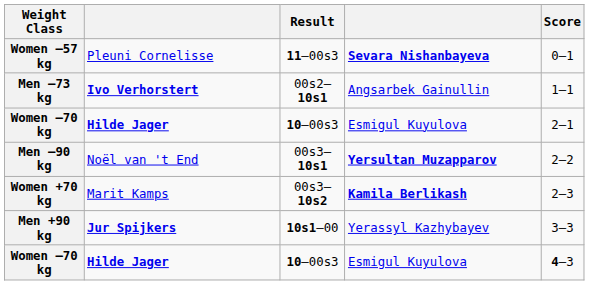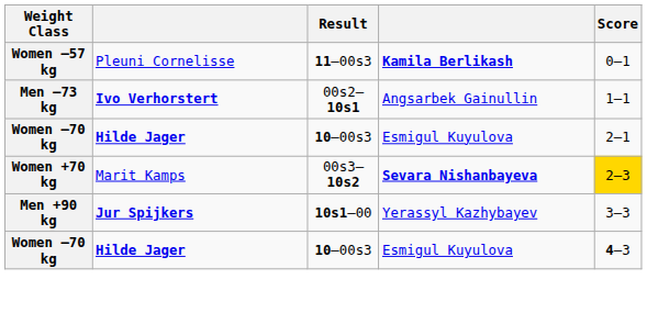 <table class="wikitable">
 <tr>
 <th>Weight Class</th>
 <th style="width: 200px;"></th>
 <th>Result</th>
 <th style="width: 200px;"></th>
 <th>Score</th>
 </tr>
 <tr>
 <th>Women –57 kg</th>
 <td><a href='#'>Pleuni Cornelisse</a></td>
 <td align=center><strong>11</strong>–00s3</td>
-<td><strong><a href='#'>Sevara Nishanbayeva</a></strong></td>
+<td><strong><a href='#'>Kamila Berlikash</a></strong></td>
 <td align=center>0–1</td>
 </tr>
 <tr>
 <th>Men –73 kg</th>
 <td><strong><a href='#'>Ivo Verhorstert</a></strong></td>
 <td align=center>00s2–<strong>10s1</strong></td>
 <td><a href='#'>Angsarbek Gainullin</a></td>
 <td align=center>1–1</td>
 </tr>
 <tr>
 <th>Women –70 kg</th>
 <td><strong><a href='#'>Hilde Jager</a></strong></td>
 <td align=center><strong>10</strong>–00s3</td>
 <td><a href='#'>Esmigul Kuyulova</a></td>
 <td align=center>2–1</td>
 </tr>
 <tr>
-<th>Men –90 kg</th>
-<td><a href='#'>Noël van 't End</a></td>
-<td align=center>00s3–<strong>10s1</strong></td>
-<td><strong><a href='#'>Yersultan Muzapparov</a></strong></td>
-<td align=center>2–2</td>
-</tr>
-<tr>
 <th>Women +70 kg</th>
 <td><a href='#'>Marit Kamps</a></td>
 <td align=center>00s3–<strong>10s2</strong></td>
-<td><strong><a href='#'>Kamila Berlikash</a></strong></td>
-<td align=center>2–3</td>
+<td><strong><a href='#'>Sevara Nishanbayeva</a></strong></td>
+<td align=center style="background: gold;">2–3</td>
 </tr>
 <tr>
 <th>Men +90 kg</th>
 <td><strong><a href='#'>Jur Spijkers</a></strong></td>
 <td align=center><strong>10s1</strong>–00</td>
 <td><a href='#'>Yerassyl Kazhybayev</a></td>
 <td align=center>3–3</td>
 </tr>
 <tr>
 <th>Women –70 kg</th>
 <td><strong><a href='#'>Hilde Jager</a></strong></td>
 <td align=center><strong>10</strong>–00s3</td>
 <td><a href='#'>Esmigul Kuyulova</a></td>
 <td align=center><strong>4</strong>–3</td>
 </tr>
 </table>
